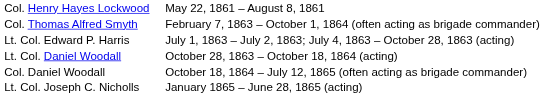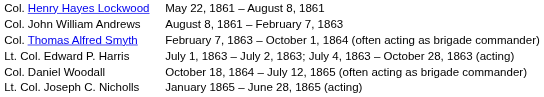 <table>
 <tr>
 <td>Col. <a href='#'>Henry Hayes Lockwood</a>    </td>
 <td>May 22, 1861 – August 8, 1861</td>
+</tr>
+<tr>
+<td>Col. John William Andrews    </td>
+<td>August 8, 1861 – February 7, 1863</td>
 </tr>
 <tr>
 <td>Col. <a href='#'>Thomas Alfred Smyth</a>    </td>
 <td>February 7, 1863 – October 1, 1864 (often acting as brigade commander)</td>
 </tr>
 <tr>
 <td>Lt. Col. Edward P. Harris    </td>
 <td>July 1, 1863 – July 2, 1863; July 4, 1863 – October 28, 1863 (acting)</td>
-</tr>
-<tr>
-<td>Lt. Col. <a href='#'>Daniel Woodall</a>    </td>
-<td>October 28, 1863 – October 18, 1864 (acting)</td>
 </tr>
 <tr>
 <td>Col. Daniel Woodall    </td>
 <td>October 18, 1864 – July 12, 1865 (often acting as brigade commander)</td>
 </tr>
 <tr>
 <td>Lt. Col. Joseph C. Nicholls    </td>
 <td>January 1865 – June 28, 1865 (acting)</td>
 </tr>
 <tr>
 </tr>
 </table>
